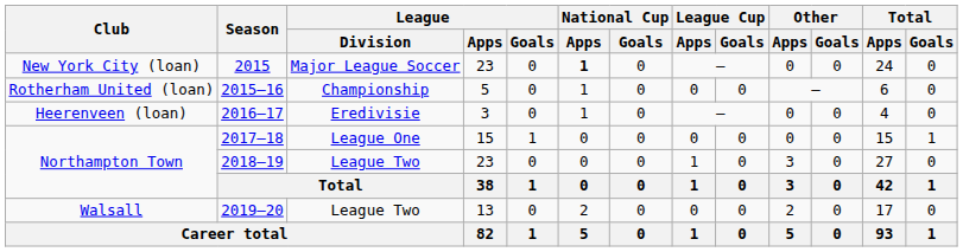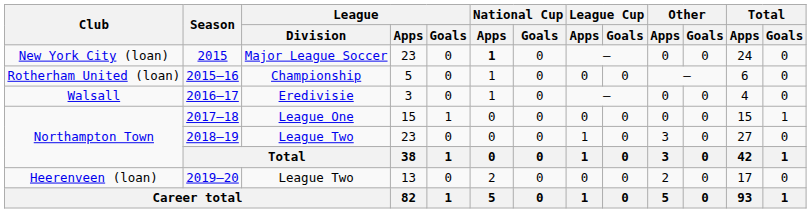 <table class="wikitable" style="text-align:center">
 <tr>
 <th rowspan="2">Club</th>
 <th rowspan="2">Season</th>
 <th colspan="3">League</th>
 <th colspan="2">National Cup</th>
 <th colspan="2">League Cup</th>
 <th colspan="2">Other</th>
 <th colspan="2">Total</th>
 </tr>
 <tr>
 <th>Division</th>
 <th>Apps</th>
 <th>Goals</th>
 <th>Apps</th>
 <th>Goals</th>
 <th>Apps</th>
 <th>Goals</th>
 <th>Apps</th>
 <th>Goals</th>
 <th>Apps</th>
 <th>Goals</th>
 </tr>
 <tr>
 <td><a href='#'>New York City</a> (loan)</td>
 <td><a href='#'>2015</a></td>
 <td><a href='#'>Major League Soccer</a></td>
 <td>23</td>
 <td>0</td>
 <td><strong>1</strong></td>
 <td>0</td>
 <td colspan="2">–</td>
 <td>0</td>
 <td>0</td>
 <td>24</td>
 <td>0</td>
 </tr>
 <tr>
 <td><a href='#'>Rotherham United</a> (loan)</td>
 <td><a href='#'>2015–16</a></td>
 <td><a href='#'>Championship</a></td>
 <td>5</td>
 <td>0</td>
 <td>1</td>
 <td>0</td>
 <td>0</td>
 <td>0</td>
 <td colspan="2">–</td>
 <td>6</td>
 <td>0</td>
 </tr>
 <tr>
-<td><a href='#'>Heerenveen</a> (loan)</td>
+<td><a href='#'>Walsall</a></td>
 <td><a href='#'>2016–17</a></td>
 <td><a href='#'>Eredivisie</a></td>
 <td>3</td>
 <td>0</td>
 <td>1</td>
 <td>0</td>
 <td colspan="2">–</td>
 <td>0</td>
 <td>0</td>
 <td>4</td>
 <td>0</td>
 </tr>
 <tr>
 <td rowspan="3"><a href='#'>Northampton Town</a></td>
 <td><a href='#'>2017–18</a></td>
 <td><a href='#'>League One</a></td>
 <td>15</td>
 <td>1</td>
 <td>0</td>
 <td>0</td>
 <td>0</td>
 <td>0</td>
 <td>0</td>
 <td>0</td>
 <td>15</td>
 <td>1</td>
 </tr>
 <tr>
 <td><a href='#'>2018–19</a></td>
 <td><a href='#'>League Two</a></td>
 <td>23</td>
 <td>0</td>
 <td>0</td>
 <td>0</td>
 <td>1</td>
 <td>0</td>
 <td>3</td>
 <td>0</td>
 <td>27</td>
 <td>0</td>
 </tr>
 <tr>
 <th colspan=2>Total</th>
 <th>38</th>
 <th>1</th>
 <th>0</th>
 <th>0</th>
 <th>1</th>
 <th>0</th>
 <th>3</th>
 <th>0</th>
 <th>42</th>
 <th>1</th>
 </tr>
 <tr>
-<td><a href='#'>Walsall</a></td>
+<td><a href='#'>Heerenveen</a> (loan)</td>
 <td><a href='#'>2019–20</a></td>
 <td>League Two</td>
 <td>13</td>
 <td>0</td>
 <td>2</td>
 <td>0</td>
 <td>0</td>
 <td>0</td>
 <td>2</td>
 <td>0</td>
 <td>17</td>
 <td>0</td>
 </tr>
 <tr>
 <th colspan="3">Career total</th>
 <th>82</th>
 <th>1</th>
 <th>5</th>
 <th>0</th>
 <th>1</th>
 <th>0</th>
 <th>5</th>
 <th>0</th>
 <th>93</th>
 <th>1</th>
 </tr>
 </table>
